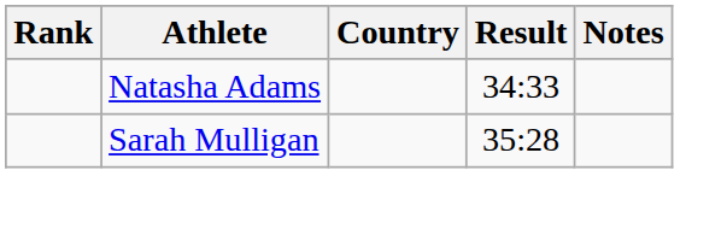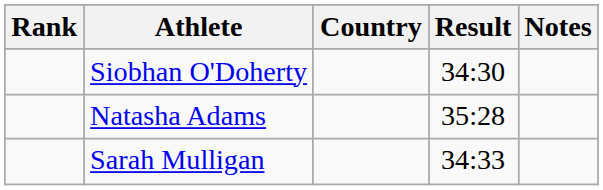 <table class="wikitable sortable" style=text-align:center>
 <tr>
 <th>Rank</th>
 <th>Athlete</th>
 <th>Country</th>
 <th>Result</th>
 <th>Notes</th>
 </tr>
 <tr>
 <td></td>
+<td align=left><a href='#'>Siobhan O'Doherty</a></td>
+<td align=left></td>
+<td>34:30</td>
+<td></td>
+</tr>
+<tr>
+<td></td>
 <td align=left><a href='#'>Natasha Adams</a></td>
 <td align=left></td>
-<td>34:33</td>
+<td>35:28</td>
 <td></td>
 </tr>
 <tr>
 <td></td>
 <td align=left><a href='#'>Sarah Mulligan</a></td>
 <td align=left></td>
-<td>35:28</td>
+<td>34:33</td>
 <td></td>
 </tr>
 </table>
